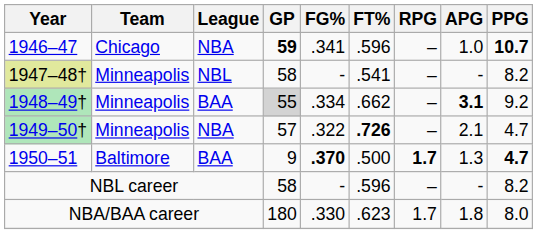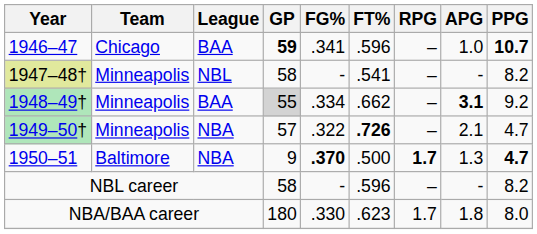 <table class="wikitable sortable" style="font-size:95%; text-align:right;">
 <tr>
 <th>Year</th>
 <th>Team</th>
 <th>League</th>
 <th>GP</th>
 <th>FG%</th>
 <th>FT%</th>
 <th>RPG</th>
 <th>APG</th>
 <th>PPG</th>
 </tr>
 <tr>
 <td style="text-align:left;"><a href='#'>1946–47</a></td>
 <td style="text-align:left;"><a href='#'>Chicago</a></td>
-<td style="text-align:left;"><a href='#'>NBA</a></td>
+<td style="text-align:left;"><a href='#'>BAA</a></td>
 <td><strong>59</strong></td>
 <td>.341</td>
 <td>.596</td>
 <td>–</td>
 <td>1.0</td>
 <td><strong>10.7</strong></td>
 </tr>
 <tr>
 <td style="text-align:left;background:#e1e99d;">1947–48†</td>
 <td style="text-align:left;"><a href='#'>Minneapolis</a></td>
 <td style="text-align:left;"><a href='#'>NBL</a></td>
 <td>58</td>
 <td>-</td>
 <td>.541</td>
 <td>–</td>
 <td>-</td>
 <td>8.2</td>
 </tr>
 <tr>
 <td style="text-align:left;background:#afe6ba;"><a href='#'>1948–49</a>†</td>
 <td style="text-align:left;"><a href='#'>Minneapolis</a></td>
 <td style="text-align:left;"><a href='#'>BAA</a></td>
 <td style="background: lightgrey;">55</td>
 <td>.334</td>
 <td>.662</td>
 <td>–</td>
 <td><strong>3.1</strong></td>
 <td>9.2</td>
 </tr>
 <tr>
 <td style="text-align:left;background:#afe6ba;"><a href='#'>1949–50</a>†</td>
 <td style="text-align:left;"><a href='#'>Minneapolis</a></td>
 <td style="text-align:left;"><a href='#'>NBA</a></td>
 <td>57</td>
 <td>.322</td>
 <td><strong>.726</strong></td>
 <td>–</td>
 <td>2.1</td>
 <td>4.7</td>
 </tr>
 <tr>
 <td style="text-align:left;"><a href='#'>1950–51</a></td>
 <td style="text-align:left;"><a href='#'>Baltimore</a></td>
-<td style="text-align:left;"><a href='#'>BAA</a></td>
+<td style="text-align:left;"><a href='#'>NBA</a></td>
 <td>9</td>
 <td><strong>.370</strong></td>
 <td>.500</td>
 <td><strong>1.7</strong></td>
 <td>1.3</td>
 <td><strong>4.7</strong></td>
 </tr>
 <tr>
 <td style="text-align:center;" colspan="3">NBL career</td>
 <td>58</td>
 <td>-</td>
 <td>.596</td>
 <td>–</td>
 <td>-</td>
 <td>8.2</td>
 </tr>
 <tr>
 <td style="text-align:center;" colspan="3">NBA/BAA career</td>
 <td>180</td>
 <td>.330</td>
 <td>.623</td>
 <td>1.7</td>
 <td>1.8</td>
 <td>8.0</td>
 </tr>
 <tr>
 </tr>
 </table>
